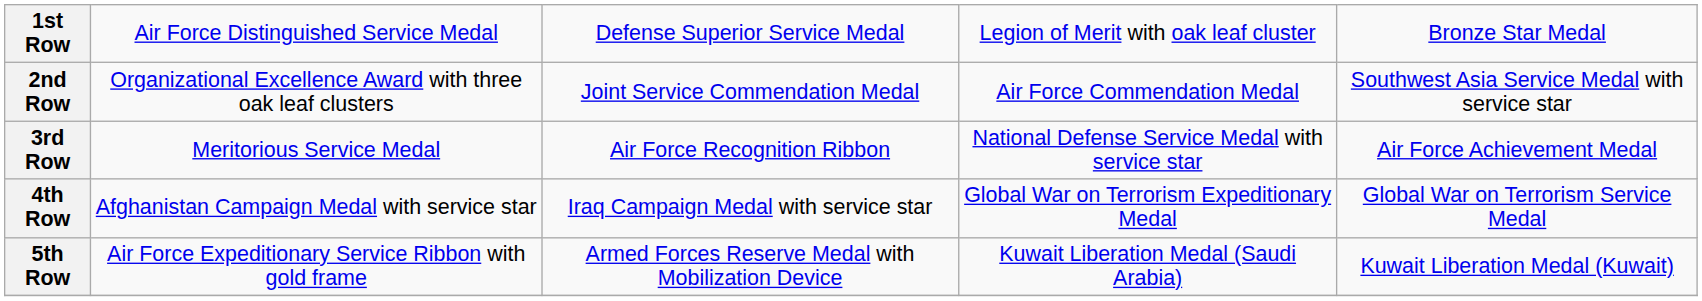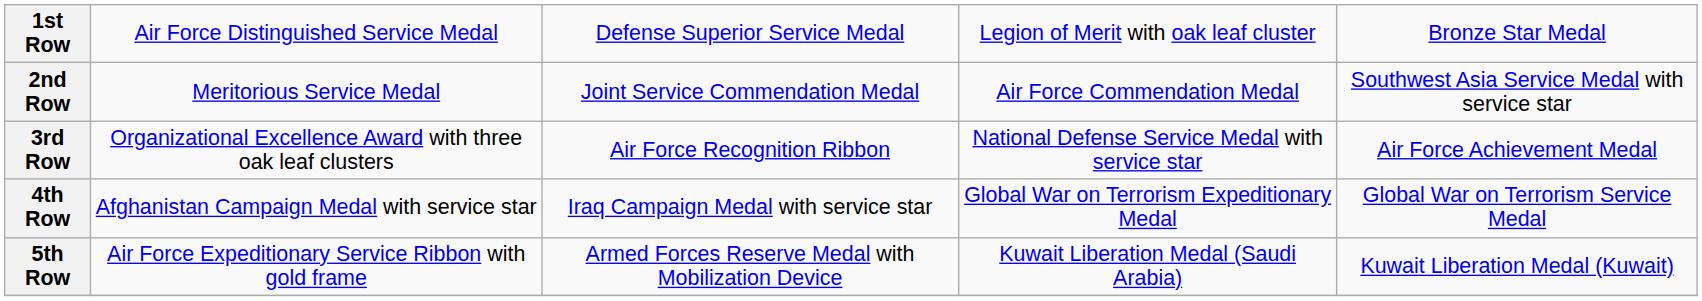 <table class="wikitable" style="margin:1em auto; text-align:center;">
 <tr>
 <th>1st Row</th>
 <td><a href='#'>Air Force Distinguished Service Medal</a></td>
 <td><a href='#'>Defense Superior Service Medal</a></td>
 <td><a href='#'>Legion of Merit</a> with <a href='#'>oak leaf cluster</a></td>
 <td><a href='#'>Bronze Star Medal</a></td>
 </tr>
 <tr>
 <th>2nd Row</th>
-<td><a href='#'>Organizational Excellence Award</a> with three oak leaf clusters</td>
+<td><a href='#'>Meritorious Service Medal</a></td>
 <td><a href='#'>Joint Service Commendation Medal</a></td>
 <td><a href='#'>Air Force Commendation Medal</a></td>
 <td><a href='#'>Southwest Asia Service Medal</a> with service star</td>
 </tr>
 <tr>
 <th>3rd Row</th>
-<td><a href='#'>Meritorious Service Medal</a></td>
+<td><a href='#'>Organizational Excellence Award</a> with three oak leaf clusters</td>
 <td><a href='#'>Air Force Recognition Ribbon</a></td>
 <td><a href='#'>National Defense Service Medal</a> with <a href='#'>service star</a></td>
 <td><a href='#'>Air Force Achievement Medal</a></td>
 </tr>
 <tr>
 <th>4th Row</th>
 <td><a href='#'>Afghanistan Campaign Medal</a> with service star</td>
 <td><a href='#'>Iraq Campaign Medal</a> with service star</td>
 <td><a href='#'>Global War on Terrorism Expeditionary Medal</a></td>
 <td><a href='#'>Global War on Terrorism Service Medal</a></td>
 </tr>
 <tr>
 <th>5th Row</th>
 <td><a href='#'>Air Force Expeditionary Service Ribbon</a> with <a href='#'>gold frame</a></td>
 <td><a href='#'>Armed Forces Reserve Medal</a> with <a href='#'>Mobilization Device</a></td>
 <td><a href='#'>Kuwait Liberation Medal (Saudi Arabia)</a></td>
 <td><a href='#'>Kuwait Liberation Medal (Kuwait)</a></td>
 </tr>
 <tr>
 </tr>
 </table>
